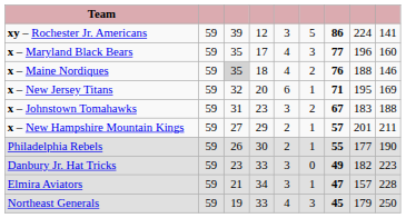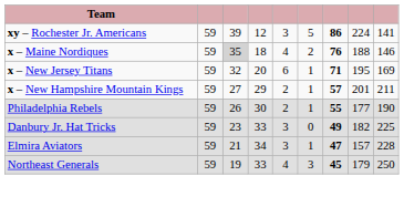 <table class="wikitable" style="text-align:center">
 <tr>
 <th style="background:#dbabb0; width:46%;">Team</th>
 <th style="background:#dbabb0; width:6%;"></th>
 <th style="background:#dbabb0; width:6%;"></th>
 <th style="background:#dbabb0; width:6%;"></th>
 <th style="background:#dbabb0; width:6%;"></th>
 <th style="background:#dbabb0; width:6%;"></th>
 <th style="background:#dbabb0; width:6%;"></th>
 <th style="background:#dbabb0; width:6%;"></th>
 <th style="background:#dbabb0; width:6%;"></th>
 </tr>
 <tr>
 <td align=left><strong>xy</strong> – <a href='#'>Rochester Jr. Americans</a></td>
 <td>59</td>
 <td>39</td>
 <td>12</td>
 <td>3</td>
 <td>5</td>
 <td><strong>86</strong></td>
 <td>224</td>
 <td>141</td>
 </tr>
 <tr>
-<td align=left><strong>x</strong> – <a href='#'>Maryland Black Bears</a></td>
-<td>59</td>
-<td>35</td>
-<td>17</td>
-<td>4</td>
-<td>3</td>
-<td><strong>77</strong></td>
-<td>196</td>
-<td>160</td>
-</tr>
-<tr>
 <td align=left><strong>x</strong> – <a href='#'>Maine Nordiques</a></td>
 <td>59</td>
 <td style="background: lightgrey;">35</td>
 <td>18</td>
 <td>4</td>
 <td>2</td>
 <td><strong>76</strong></td>
 <td>188</td>
 <td>146</td>
 </tr>
 <tr>
 <td align=left><strong>x</strong> – <a href='#'>New Jersey Titans</a></td>
 <td>59</td>
 <td>32</td>
 <td>20</td>
 <td>6</td>
 <td>1</td>
 <td><strong>71</strong></td>
 <td>195</td>
 <td>169</td>
-</tr>
-<tr>
-<td align=left><strong>x</strong> – <a href='#'>Johnstown Tomahawks</a></td>
-<td>59</td>
-<td>31</td>
-<td>23</td>
-<td>3</td>
-<td>2</td>
-<td><strong>67</strong></td>
-<td>183</td>
-<td>188</td>
 </tr>
 <tr>
 <td align=left><strong>x</strong> – <a href='#'>New Hampshire Mountain Kings</a></td>
 <td>59</td>
 <td>27</td>
 <td>29</td>
 <td>2</td>
 <td>1</td>
 <td><strong>57</strong></td>
 <td>201</td>
 <td>211</td>
 </tr>
 <tr bgcolor=e0e0e0>
 <td align=left><a href='#'>Philadelphia Rebels</a></td>
 <td>59</td>
 <td>26</td>
 <td>30</td>
 <td>2</td>
 <td>1</td>
 <td><strong>55</strong></td>
 <td>177</td>
 <td>190</td>
 </tr>
 <tr bgcolor=e0e0e0>
 <td align=left><a href='#'>Danbury Jr. Hat Tricks</a></td>
 <td>59</td>
 <td>23</td>
 <td>33</td>
 <td>3</td>
 <td>0</td>
 <td><strong>49</strong></td>
 <td>182</td>
-<td>223</td>
+<td>225</td>
 </tr>
 <tr bgcolor=e0e0e0>
 <td align=left><a href='#'>Elmira Aviators</a></td>
 <td>59</td>
 <td>21</td>
 <td>34</td>
 <td>3</td>
 <td>1</td>
 <td><strong>47</strong></td>
 <td>157</td>
 <td>228</td>
 </tr>
 <tr bgcolor=e0e0e0>
 <td align=left><a href='#'>Northeast Generals</a></td>
 <td>59</td>
 <td>19</td>
 <td>33</td>
 <td>4</td>
 <td>3</td>
 <td><strong>45</strong></td>
 <td>179</td>
 <td>250</td>
 </tr>
 </table>
